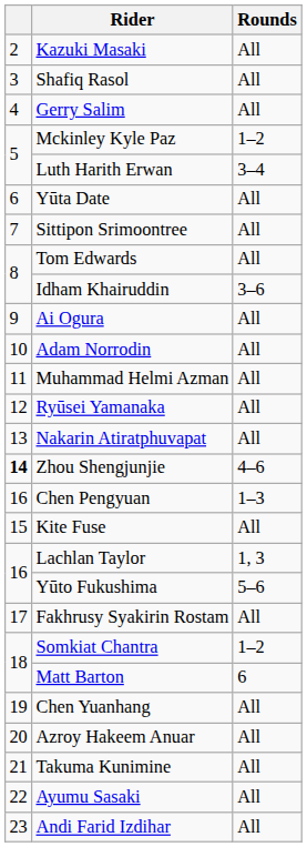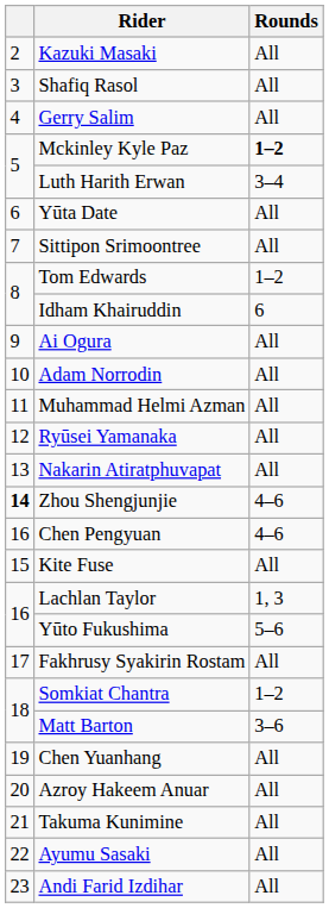 <table class="wikitable" style="font-size: 85%;">
 <tr>
 <th></th>
 <th>Rider</th>
 <th>Rounds</th>
 </tr>
 <tr>
 <td>2</td>
 <td> <a href='#'>Kazuki Masaki</a></td>
 <td>All</td>
 </tr>
 <tr>
 <td>3</td>
 <td> Shafiq Rasol</td>
 <td>All</td>
 </tr>
 <tr>
 <td>4</td>
 <td> <a href='#'>Gerry Salim</a></td>
 <td>All</td>
 </tr>
 <tr>
 <td rowspan="2">5</td>
 <td> Mckinley Kyle Paz</td>
-<td>1–2</td>
+<td><strong>1–2</strong></td>
 </tr>
 <tr>
 <td> Luth Harith Erwan</td>
 <td>3–4</td>
 </tr>
 <tr>
 <td>6</td>
 <td> Yūta Date</td>
 <td>All</td>
 </tr>
 <tr>
 <td>7</td>
 <td> Sittipon Srimoontree</td>
 <td>All</td>
 </tr>
 <tr>
 <td rowspan="2">8</td>
 <td> Tom Edwards</td>
-<td>All</td>
+<td>1–2</td>
 </tr>
 <tr>
 <td> Idham Khairuddin</td>
-<td>3–6</td>
+<td>6</td>
 </tr>
 <tr>
 <td>9</td>
 <td> <a href='#'>Ai Ogura</a></td>
 <td>All</td>
 </tr>
 <tr>
 <td>10</td>
 <td> <a href='#'>Adam Norrodin</a></td>
 <td>All</td>
 </tr>
 <tr>
 <td>11</td>
 <td> Muhammad Helmi Azman</td>
 <td>All</td>
 </tr>
 <tr>
 <td>12</td>
 <td> <a href='#'>Ryūsei Yamanaka</a></td>
 <td>All</td>
 </tr>
 <tr>
 <td>13</td>
 <td> <a href='#'>Nakarin Atiratphuvapat</a></td>
 <td>All</td>
 </tr>
 <tr>
 <td><strong>14</strong></td>
 <td> Zhou Shengjunjie</td>
 <td>4–6</td>
 </tr>
 <tr>
 <td>16</td>
 <td> Chen Pengyuan</td>
-<td>1–3</td>
+<td>4–6</td>
 </tr>
 <tr>
 <td>15</td>
 <td> Kite Fuse</td>
 <td>All</td>
 </tr>
 <tr>
 <td rowspan="2">16</td>
 <td> Lachlan Taylor</td>
 <td>1, 3</td>
 </tr>
 <tr>
 <td> Yūto Fukushima</td>
 <td>5–6</td>
 </tr>
 <tr>
 <td>17</td>
 <td> Fakhrusy Syakirin Rostam</td>
 <td>All</td>
 </tr>
 <tr>
 <td rowspan="2">18</td>
 <td> <a href='#'>Somkiat Chantra</a></td>
 <td>1–2</td>
 </tr>
 <tr>
 <td> <a href='#'>Matt Barton</a></td>
-<td>6</td>
+<td>3–6</td>
 </tr>
 <tr>
 <td>19</td>
 <td> Chen Yuanhang</td>
 <td>All</td>
 </tr>
 <tr>
 <td>20</td>
 <td> Azroy Hakeem Anuar</td>
 <td>All</td>
 </tr>
 <tr>
 <td>21</td>
 <td> Takuma Kunimine</td>
 <td>All</td>
 </tr>
 <tr>
 <td>22</td>
 <td> <a href='#'>Ayumu Sasaki</a></td>
 <td>All</td>
 </tr>
 <tr>
 <td>23</td>
 <td> <a href='#'>Andi Farid Izdihar</a></td>
 <td>All</td>
 </tr>
 </table>
